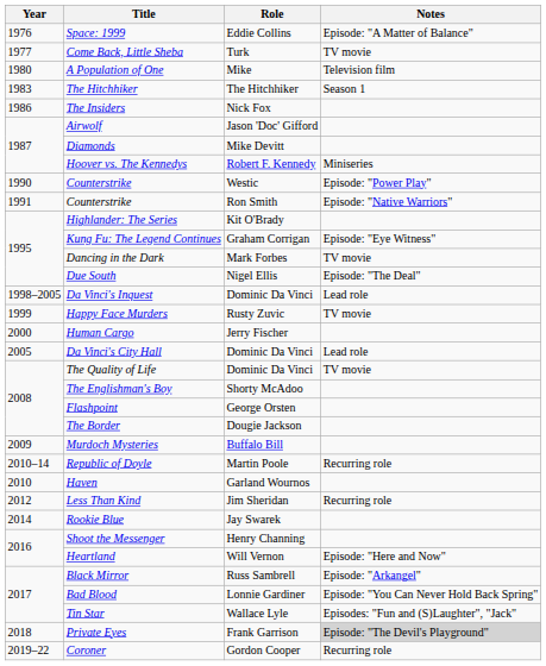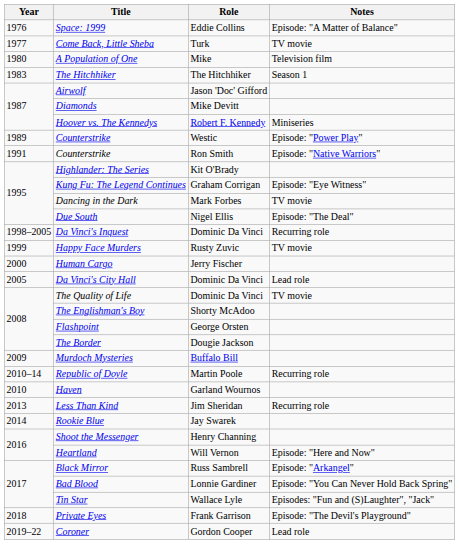 <table class="wikitable sortable">
 <tr>
 <th>Year</th>
 <th>Title</th>
 <th>Role</th>
 <th class="unsortable">Notes</th>
 </tr>
 <tr>
 <td>1976</td>
 <td><em><a href='#'>Space: 1999</a></em></td>
 <td>Eddie Collins</td>
 <td>Episode: "A Matter of Balance"</td>
 </tr>
 <tr>
 <td>1977</td>
 <td><em><a href='#'>Come Back, Little Sheba</a></em></td>
 <td>Turk</td>
 <td>TV movie</td>
 </tr>
 <tr>
 <td>1980</td>
 <td data-sort-value="Population of One, A"><em><a href='#'>A Population of One</a></em></td>
 <td>Mike</td>
 <td>Television film</td>
 </tr>
 <tr>
 <td>1983</td>
 <td data-sort-value="Hitchhiker, The"><em><a href='#'>The Hitchhiker</a></em></td>
 <td>The Hitchhiker</td>
 <td>Season 1</td>
 </tr>
 <tr>
-<td>1986</td>
-<td data-sort-value="Insiders, The"><em><a href='#'>The Insiders</a></em></td>
-<td>Nick Fox</td>
-<td></td>
-</tr>
-<tr>
 <td rowspan="3">1987</td>
 <td><em><a href='#'>Airwolf</a></em></td>
 <td>Jason 'Doc' Gifford</td>
 <td></td>
 </tr>
 <tr>
 <td><em><a href='#'>Diamonds</a></em></td>
 <td>Mike Devitt</td>
 <td></td>
 </tr>
 <tr>
 <td><em><a href='#'>Hoover vs. The Kennedys</a></em></td>
 <td><a href='#'>Robert F. Kennedy</a></td>
 <td>Miniseries</td>
 </tr>
 <tr>
-<td>1990</td>
+<td>1989</td>
 <td><em><a href='#'>Counterstrike</a></em></td>
 <td>Westic</td>
 <td>Episode: "<a href='#'>Power Play</a>"</td>
 </tr>
 <tr>
 <td>1991</td>
 <td><em>Counterstrike</em></td>
 <td>Ron Smith</td>
 <td>Episode: "<a href='#'>Native Warriors</a>"</td>
 </tr>
 <tr>
 <td rowspan="4">1995</td>
 <td><em><a href='#'>Highlander: The Series</a></em></td>
 <td>Kit O'Brady</td>
 <td></td>
 </tr>
 <tr>
 <td><em><a href='#'>Kung Fu: The Legend Continues</a></em></td>
 <td>Graham Corrigan</td>
 <td>Episode: "Eye Witness"</td>
 </tr>
 <tr>
 <td><em>Dancing in the Dark</em></td>
 <td>Mark Forbes</td>
 <td>TV movie</td>
 </tr>
 <tr>
 <td><em><a href='#'>Due South</a></em></td>
 <td>Nigel Ellis</td>
 <td>Episode: "The Deal"</td>
 </tr>
 <tr>
 <td>1998–2005</td>
 <td><em><a href='#'>Da Vinci's Inquest</a></em></td>
 <td>Dominic Da Vinci</td>
-<td>Lead role</td>
+<td>Recurring role</td>
 </tr>
 <tr>
 <td>1999</td>
 <td><em><a href='#'>Happy Face Murders</a></em></td>
 <td>Rusty Zuvic</td>
 <td>TV movie</td>
 </tr>
 <tr>
 <td>2000</td>
 <td><em><a href='#'>Human Cargo</a></em></td>
 <td>Jerry Fischer</td>
 <td></td>
 </tr>
 <tr>
 <td>2005</td>
 <td><em><a href='#'>Da Vinci's City Hall</a></em></td>
 <td>Dominic Da Vinci</td>
 <td>Lead role</td>
 </tr>
 <tr>
 <td rowspan="4">2008</td>
 <td data-sort-value="Quality of Life, The"><em>The Quality of Life</em></td>
 <td>Dominic Da Vinci</td>
 <td>TV movie</td>
 </tr>
 <tr>
 <td data-sort-value="Englishman's Boy, The"><em><a href='#'>The Englishman's Boy</a></em></td>
 <td>Shorty McAdoo</td>
 <td></td>
 </tr>
 <tr>
 <td><em><a href='#'>Flashpoint</a></em></td>
 <td>George Orsten</td>
 <td></td>
 </tr>
 <tr>
 <td data-sort-value="Border, The"><em><a href='#'>The Border</a></em></td>
 <td>Dougie Jackson</td>
 <td></td>
 </tr>
 <tr>
 <td>2009</td>
 <td><em><a href='#'>Murdoch Mysteries</a></em></td>
 <td><a href='#'>Buffalo Bill</a></td>
 <td></td>
 </tr>
 <tr>
 <td>2010–14</td>
 <td><em><a href='#'>Republic of Doyle</a></em></td>
 <td>Martin Poole</td>
 <td>Recurring role</td>
 </tr>
 <tr>
 <td>2010</td>
 <td><em><a href='#'>Haven</a></em></td>
 <td>Garland Wournos</td>
 <td></td>
 </tr>
 <tr>
-<td>2012</td>
+<td>2013</td>
 <td><em><a href='#'>Less Than Kind</a></em></td>
 <td>Jim Sheridan</td>
 <td>Recurring role</td>
 </tr>
 <tr>
 <td>2014</td>
 <td><em><a href='#'>Rookie Blue</a></em></td>
 <td>Jay Swarek</td>
 <td></td>
 </tr>
 <tr>
 <td rowspan="2">2016</td>
 <td><em><a href='#'>Shoot the Messenger</a></em></td>
 <td>Henry Channing</td>
 <td></td>
 </tr>
 <tr>
 <td><em><a href='#'>Heartland</a></em></td>
 <td>Will Vernon</td>
 <td>Episode: "Here and Now"</td>
 </tr>
 <tr>
 <td rowspan="3">2017</td>
 <td><em><a href='#'>Black Mirror</a></em></td>
 <td>Russ Sambrell</td>
 <td>Episode: "<a href='#'>Arkangel</a>"</td>
 </tr>
 <tr>
 <td><em><a href='#'>Bad Blood</a></em></td>
 <td>Lonnie Gardiner</td>
 <td>Episode: "You Can Never Hold Back Spring"</td>
 </tr>
 <tr>
 <td><em><a href='#'>Tin Star</a></em></td>
 <td>Wallace Lyle</td>
 <td>Episodes: "Fun and (S)Laughter", "Jack"</td>
 </tr>
 <tr>
 <td>2018</td>
 <td><em><a href='#'>Private Eyes</a></em></td>
 <td>Frank Garrison</td>
-<td style="background: lightgrey;">Episode: "The Devil's Playground"</td>
+<td>Episode: "The Devil's Playground"</td>
 </tr>
 <tr>
 <td>2019–22</td>
 <td><em><a href='#'>Coroner</a></em></td>
 <td>Gordon Cooper</td>
-<td>Recurring role</td>
+<td>Lead role</td>
 </tr>
 </table>
